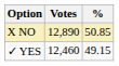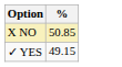 <table class="wikitable">
 <tr>
 <th>Option</th>
-<th>Votes</th>
 <th>%</th>
 </tr>
 <tr>
 <td style=background:#f8f1bd>X NO</td>
-<td style=background:#f8f1bd>12,890</td>
 <td style=background:#f8f1bd>50.85</td>
 </tr>
 <tr>
 <td>✓ YES</td>
-<td>12,460</td>
 <td>49.15</td>
 </tr>
 </table>
